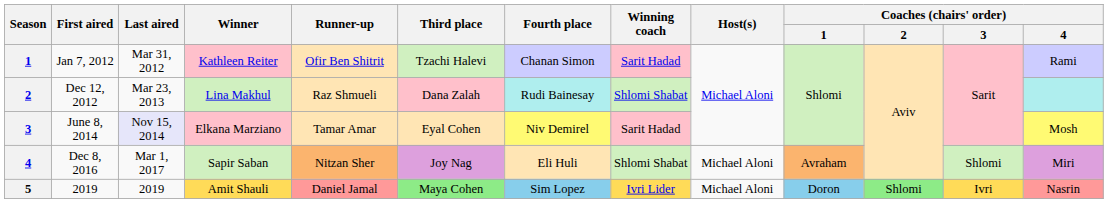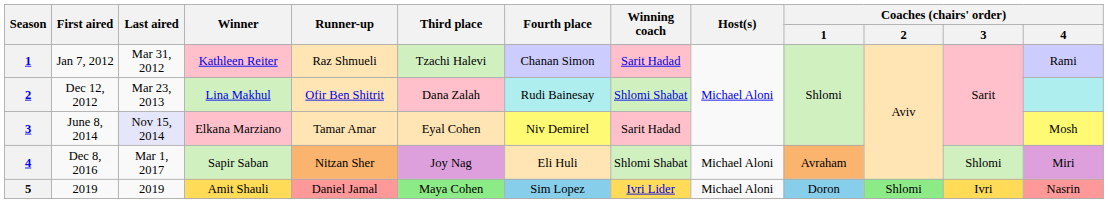 <table class="wikitable" style="text-align:center; font-size:90%; line-height:16px; width:100%">
 <tr>
 <th style="width:02%" rowspan="2" scope="col">Season</th>
 <th style="width:05%" rowspan="2" scope="col">First aired</th>
 <th style="width:05%" rowspan="2" scope="col">Last aired</th>
 <th style="width:08%" rowspan="2" scope="col">Winner</th>
 <th style="width:08%" rowspan="2" scope="col">Runner-up</th>
 <th style="width:08%" rowspan="2" scope="col">Third place</th>
 <th style="width:08%" rowspan="2" scope="col">Fourth place</th>
 <th style="width:06%" rowspan="2" scope="col">Winning coach</th>
 <th style="width:07%" rowspan="2" scope="col">Host(s)</th>
 <th style="width:20%" colspan="4" scope="col">Coaches (chairs' order)</th>
 </tr>
 <tr>
 <th style="width:06%">1</th>
 <th style="width:06%">2</th>
 <th style="width:06%">3</th>
 <th style="width:06%">4</th>
 </tr>
 <tr>
 <th><a href='#'>1</a></th>
 <td>Jan 7, 2012</td>
 <td>Mar 31, 2012</td>
 <td style="background:pink"><a href='#'>Kathleen Reiter</a></td>
-<td style="background:#ffe5b4"><a href='#'>Ofir Ben Shitrit</a></td>
+<td style="background:#ffe5b4">Raz Shmueli</td>
 <td style="background:#d0f0c0">Tzachi Halevi</td>
 <td style="background:#ccf">Chanan Simon</td>
 <td style="background:pink"><a href='#'>Sarit Hadad</a></td>
 <td rowspan="3"><a href='#'>Michael Aloni</a></td>
 <td style="background:#d0f0c0" rowspan="3">Shlomi</td>
 <td style="background:#ffe5b4" rowspan="4">Aviv</td>
 <td style="background:pink" rowspan="3">Sarit</td>
 <td style="background:#ccf">Rami</td>
 </tr>
 <tr>
 <th><a href='#'>2</a></th>
 <td>Dec 12, 2012</td>
 <td>Mar 23, 2013</td>
 <td style="background:#d0f0c0"><a href='#'>Lina Makhul</a></td>
-<td style="background:#ffe5b4">Raz Shmueli</td>
+<td style="background:#ffe5b4"><a href='#'>Ofir Ben Shitrit</a></td>
 <td style="background:pink">Dana Zalah</td>
 <td style="background:#afeeee">Rudi Bainesay</td>
 <td style="background:#d0f0c0"><a href='#'>Shlomi Shabat</a></td>
 <td style="background:#afeeee"> </td>
 </tr>
 <tr>
 <th><a href='#'>3</a></th>
 <td>June 8, 2014</td>
 <td style="background: lavender;">Nov 15, 2014</td>
 <td style="background:pink">Elkana Marziano</td>
 <td style="background:#ffe5b4">Tamar Amar</td>
 <td style="background:#ffe5b4">Eyal Cohen</td>
 <td style="background:#fffa73">Niv Demirel</td>
 <td style="background:pink">Sarit Hadad</td>
 <td style="background:#fffa73">Mosh</td>
 </tr>
 <tr>
 <th><a href='#'>4</a></th>
 <td>Dec 8, 2016</td>
 <td>Mar 1, 2017</td>
 <td style="background:#d0f0c0">Sapir Saban</td>
 <td style="background:#fbb46e">Nitzan Sher</td>
 <td style="background:#dda0dd">Joy Nag</td>
 <td style="background:#ffe5b4">Eli Huli</td>
 <td style="background:#d0f0c0">Shlomi Shabat</td>
 <td>Michael Aloni</td>
 <td style="background:#fbb46e">Avraham</td>
 <td style="background:#d0f0c0">Shlomi</td>
 <td style="background:#dda0dd">Miri</td>
 </tr>
 <tr>
 <th>5</th>
 <td> 2019</td>
 <td> 2019</td>
 <td style="background:#ffdb58">Amit Shauli</td>
 <td style="background:#ff9999">Daniel Jamal</td>
 <td style="background:#8deb87">Maya Cohen</td>
 <td style="background:#87ceeb">Sim Lopez</td>
 <td style="background:#ffdb58" rowspan="1"><a href='#'>Ivri Lider</a></td>
 <td>Michael Aloni</td>
 <td style="background:#87ceeb" rowspan="1">Doron</td>
 <td style="background:#8deb87" rowspan="1">Shlomi </td>
 <td style="background:#ffdb58" rowspan="1">Ivri</td>
 <td style="background:#ff9999" rowspan="1">Nasrin</td>
 </tr>
 </table>
